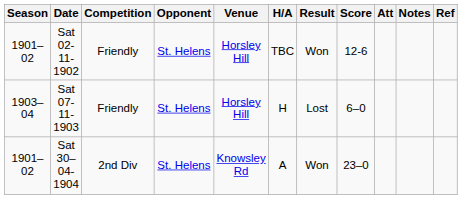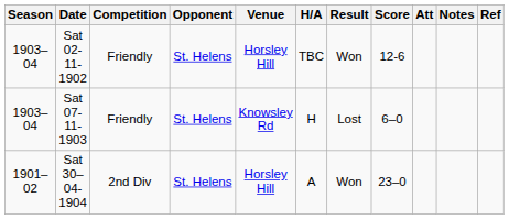 <table class="wikitable" style="text-align:center;">
 <tr>
 <th width=90>Season</th>
 <th width=150>Date</th>
 <th width=150>Competition</th>
 <th width=150>Opponent</th>
 <th width 150>Venue</th>
 <th width 50>H/A</th>
 <th width=75>Result</th>
 <th width 100>Score</th>
 <th width 150>Att</th>
 <th width=40>Notes</th>
 <th width=50>Ref</th>
 </tr>
 <tr>
-<td>1901–02</td>
+<td>1903–04</td>
 <td>Sat 02-11-1902</td>
 <td>Friendly</td>
 <td><a href='#'>St. Helens</a></td>
 <td><a href='#'>Horsley Hill</a></td>
 <td>TBC</td>
 <td>Won</td>
 <td>12-6</td>
 <td></td>
 <td></td>
 <td></td>
 </tr>
 <tr>
 <td>1903–04</td>
 <td>Sat 07-11-1903</td>
 <td>Friendly</td>
 <td><a href='#'>St. Helens</a></td>
-<td><a href='#'>Horsley Hill</a></td>
+<td><a href='#'>Knowsley Rd</a></td>
 <td>H</td>
 <td>Lost</td>
 <td>6–0</td>
 <td></td>
 <td></td>
 <td></td>
 </tr>
 <tr>
 <td>1901–02</td>
 <td>Sat 30–04-1904</td>
 <td>2nd Div</td>
 <td><a href='#'>St. Helens</a></td>
-<td><a href='#'>Knowsley Rd</a></td>
+<td><a href='#'>Horsley Hill</a></td>
 <td>A</td>
 <td>Won</td>
 <td>23–0</td>
 <td></td>
 <td></td>
 <td></td>
 </tr>
 </table>
